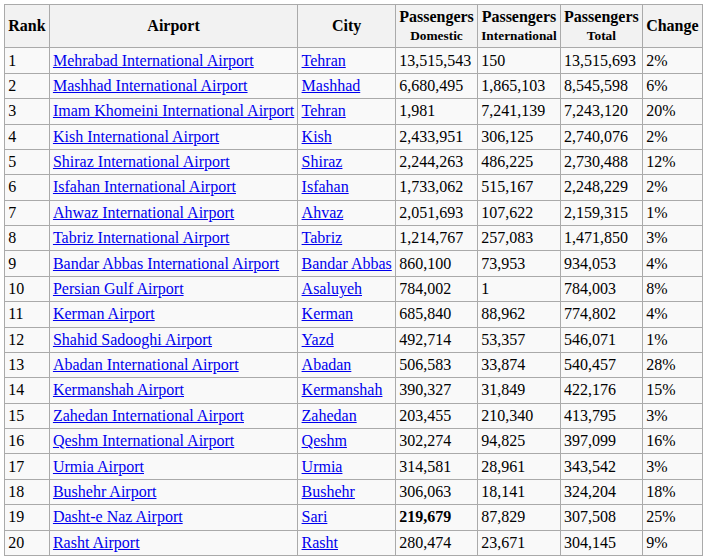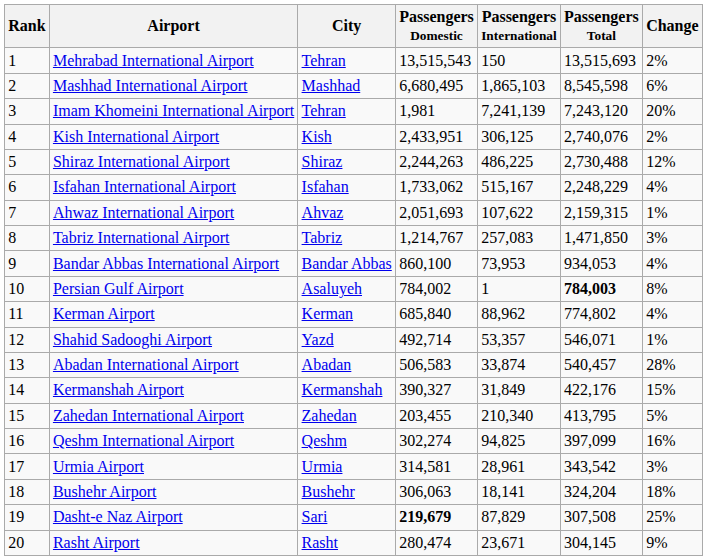 <table class="wikitable sortable">
 <tr>
 <th>Rank</th>
 <th>Airport</th>
 <th>City</th>
 <th>Passengers<br><small>Domestic</small></th>
 <th>Passengers<br><small>International</small></th>
 <th>Passengers<br><small>Total</small></th>
 <th>Change</th>
 </tr>
 <tr>
 <td>1</td>
 <td><a href='#'>Mehrabad International Airport</a></td>
 <td><a href='#'>Tehran</a></td>
 <td>13,515,543</td>
 <td>150</td>
 <td>13,515,693</td>
 <td>2%</td>
 </tr>
 <tr>
 <td>2</td>
 <td><a href='#'>Mashhad International Airport</a></td>
 <td><a href='#'>Mashhad</a></td>
 <td>6,680,495</td>
 <td>1,865,103</td>
 <td>8,545,598</td>
 <td>6%</td>
 </tr>
 <tr>
 <td>3</td>
 <td><a href='#'>Imam Khomeini International Airport</a></td>
 <td><a href='#'>Tehran</a></td>
 <td>1,981</td>
 <td>7,241,139</td>
 <td>7,243,120</td>
 <td>20%</td>
 </tr>
 <tr>
 <td>4</td>
 <td><a href='#'>Kish International Airport</a></td>
 <td><a href='#'>Kish</a></td>
 <td>2,433,951</td>
 <td>306,125</td>
 <td>2,740,076</td>
 <td>2%</td>
 </tr>
 <tr>
 <td>5</td>
 <td><a href='#'>Shiraz International Airport</a></td>
 <td><a href='#'>Shiraz</a></td>
 <td>2,244,263</td>
 <td>486,225</td>
 <td>2,730,488</td>
 <td>12%</td>
 </tr>
 <tr>
 <td>6</td>
 <td><a href='#'>Isfahan International Airport</a></td>
 <td><a href='#'>Isfahan</a></td>
 <td>1,733,062</td>
 <td>515,167</td>
 <td>2,248,229</td>
-<td>2%</td>
+<td>4%</td>
 </tr>
 <tr>
 <td>7</td>
 <td><a href='#'>Ahwaz International Airport</a></td>
 <td><a href='#'>Ahvaz</a></td>
 <td>2,051,693</td>
 <td>107,622</td>
 <td>2,159,315</td>
 <td>1%</td>
 </tr>
 <tr>
 <td>8</td>
 <td><a href='#'>Tabriz International Airport</a></td>
 <td><a href='#'>Tabriz</a></td>
 <td>1,214,767</td>
 <td>257,083</td>
 <td>1,471,850</td>
 <td>3%</td>
 </tr>
 <tr>
 <td>9</td>
 <td><a href='#'>Bandar Abbas International Airport</a></td>
 <td><a href='#'>Bandar Abbas</a></td>
 <td>860,100</td>
 <td>73,953</td>
 <td>934,053</td>
 <td>4%</td>
 </tr>
 <tr>
 <td>10</td>
 <td><a href='#'>Persian Gulf Airport</a></td>
 <td><a href='#'>Asaluyeh</a></td>
 <td>784,002</td>
 <td>1</td>
-<td>784,003</td>
+<td><strong>784,003</strong></td>
 <td>8%</td>
 </tr>
 <tr>
 <td>11</td>
 <td><a href='#'>Kerman Airport</a></td>
 <td><a href='#'>Kerman</a></td>
 <td>685,840</td>
 <td>88,962</td>
 <td>774,802</td>
 <td>4%</td>
 </tr>
 <tr>
 <td>12</td>
 <td><a href='#'>Shahid Sadooghi Airport</a></td>
 <td><a href='#'>Yazd</a></td>
 <td>492,714</td>
 <td>53,357</td>
 <td>546,071</td>
 <td>1%</td>
 </tr>
 <tr>
 <td>13</td>
 <td><a href='#'>Abadan International Airport</a></td>
 <td><a href='#'>Abadan</a></td>
 <td>506,583</td>
 <td>33,874</td>
 <td>540,457</td>
 <td>28%</td>
 </tr>
 <tr>
 <td>14</td>
 <td><a href='#'>Kermanshah Airport</a></td>
 <td><a href='#'>Kermanshah</a></td>
 <td>390,327</td>
 <td>31,849</td>
 <td>422,176</td>
 <td>15%</td>
 </tr>
 <tr>
 <td>15</td>
 <td><a href='#'>Zahedan International Airport</a></td>
 <td><a href='#'>Zahedan</a></td>
 <td>203,455</td>
 <td>210,340</td>
 <td>413,795</td>
-<td>3%</td>
+<td>5%</td>
 </tr>
 <tr>
 <td>16</td>
 <td><a href='#'>Qeshm International Airport</a></td>
 <td><a href='#'>Qeshm</a></td>
 <td>302,274</td>
 <td>94,825</td>
 <td>397,099</td>
 <td>16%</td>
 </tr>
 <tr>
 <td>17</td>
 <td><a href='#'>Urmia Airport</a></td>
 <td><a href='#'>Urmia</a></td>
 <td>314,581</td>
 <td>28,961</td>
 <td>343,542</td>
 <td>3%</td>
 </tr>
 <tr>
 <td>18</td>
 <td><a href='#'>Bushehr Airport</a></td>
 <td><a href='#'>Bushehr</a></td>
 <td>306,063</td>
 <td>18,141</td>
 <td>324,204</td>
 <td>18%</td>
 </tr>
 <tr>
 <td>19</td>
 <td><a href='#'>Dasht-e Naz Airport</a></td>
 <td><a href='#'>Sari</a></td>
 <td><strong>219,679</strong></td>
 <td>87,829</td>
 <td>307,508</td>
 <td>25%</td>
 </tr>
 <tr>
 <td>20</td>
 <td><a href='#'>Rasht Airport</a></td>
 <td><a href='#'>Rasht</a></td>
 <td>280,474</td>
 <td>23,671</td>
 <td>304,145</td>
 <td>9%</td>
 </tr>
 <tr>
 </tr>
 </table>
